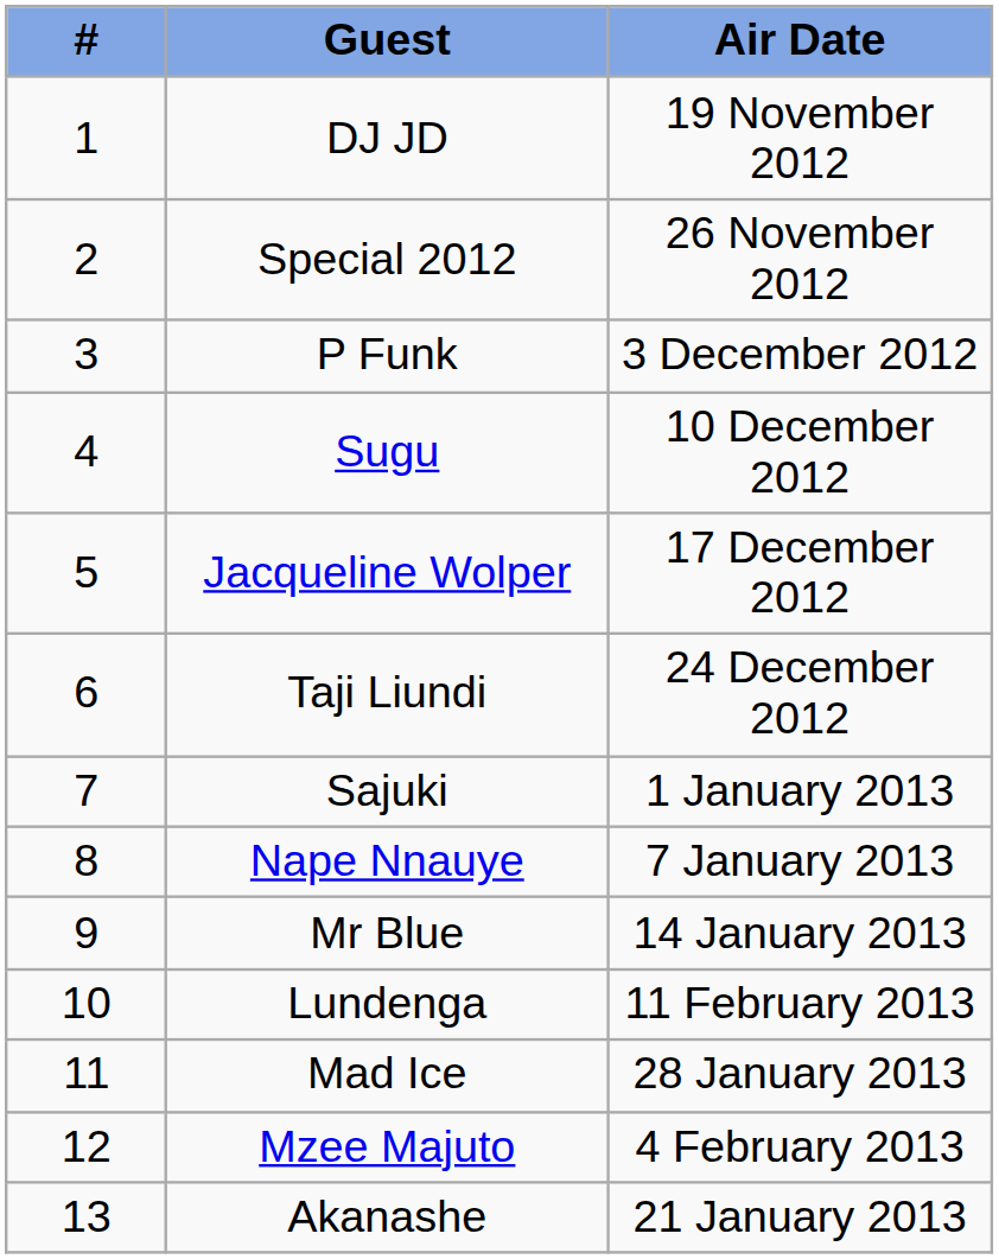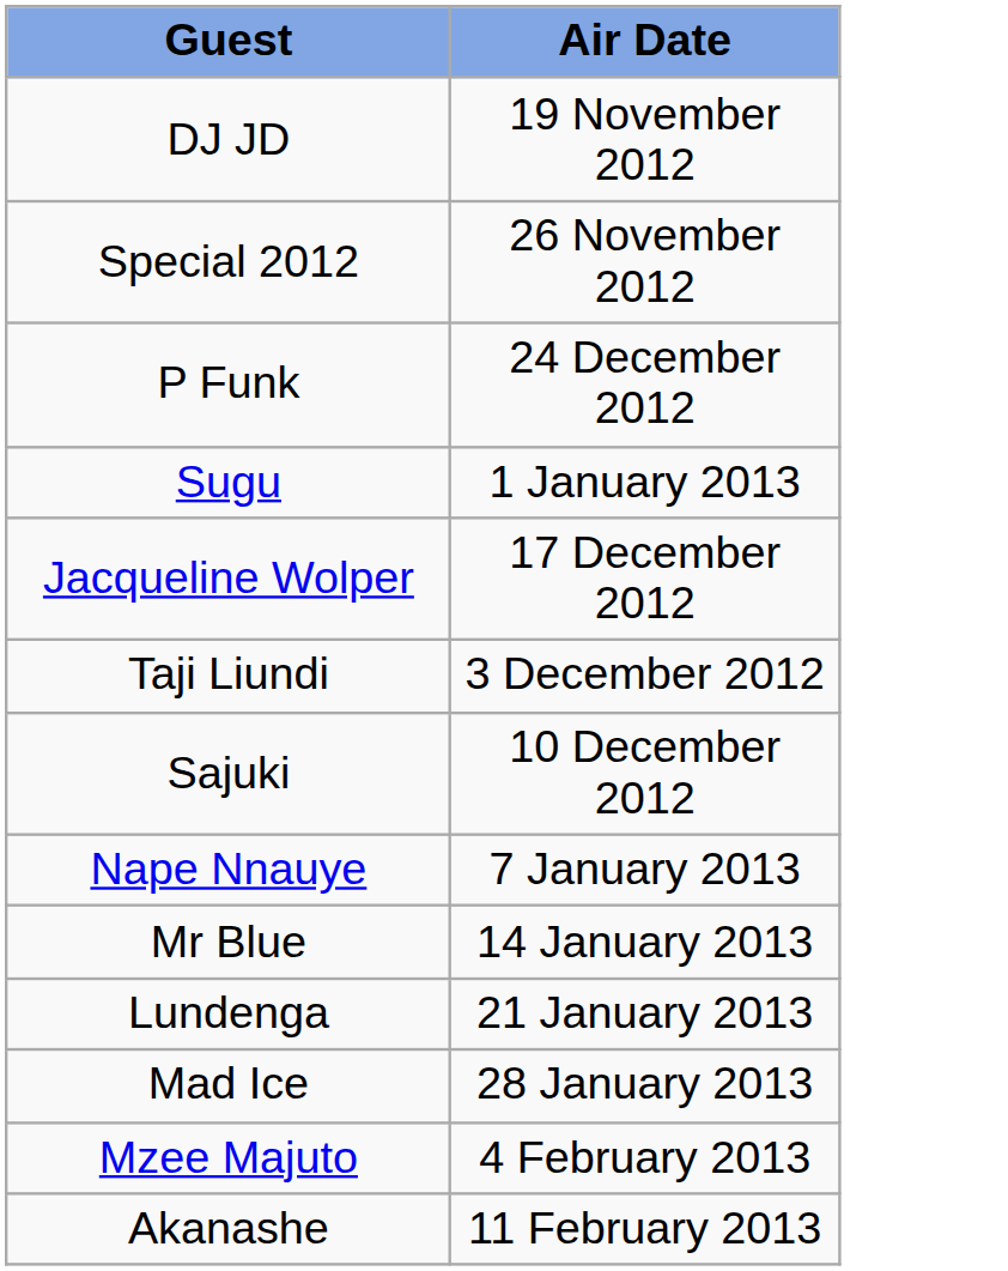 <table class="wikitable" style="text-align:center;">
 <tr>
-<th width="50" style="background:#81a6e3">#</th>
 <th width="150" style="background:#81a6e3">Guest</th>
 <th width="130" style="background:#81a6e3">Air Date</th>
 </tr>
 <tr>
-<td>1</td>
 <td>DJ JD</td>
 <td>19 November 2012</td>
 </tr>
 <tr>
-<td>2</td>
 <td>Special 2012</td>
 <td>26 November 2012</td>
 </tr>
 <tr>
-<td>3</td>
 <td>P Funk</td>
-<td>3 December 2012</td>
+<td>24 December 2012</td>
 </tr>
 <tr>
-<td>4</td>
 <td><a href='#'>Sugu</a></td>
-<td>10 December 2012</td>
+<td>1 January 2013</td>
 </tr>
 <tr>
-<td>5</td>
 <td><a href='#'>Jacqueline Wolper</a></td>
 <td>17 December 2012</td>
 </tr>
 <tr>
-<td>6</td>
 <td>Taji Liundi</td>
-<td>24 December 2012</td>
+<td>3 December 2012</td>
 </tr>
 <tr>
-<td>7</td>
 <td>Sajuki</td>
-<td>1 January 2013</td>
+<td>10 December 2012</td>
 </tr>
 <tr>
-<td>8</td>
 <td><a href='#'>Nape Nnauye</a></td>
 <td>7 January 2013</td>
 </tr>
 <tr>
-<td>9</td>
 <td>Mr Blue</td>
 <td>14 January 2013</td>
 </tr>
 <tr>
-<td>10</td>
 <td>Lundenga</td>
-<td>11 February 2013</td>
+<td>21 January 2013</td>
 </tr>
 <tr>
-<td>11</td>
 <td>Mad Ice</td>
 <td>28 January 2013</td>
 </tr>
 <tr>
-<td>12</td>
 <td><a href='#'>Mzee Majuto</a></td>
 <td>4 February 2013</td>
 </tr>
 <tr>
-<td>13</td>
 <td>Akanashe</td>
-<td>21 January 2013</td>
+<td>11 February 2013</td>
 </tr>
 </table>
